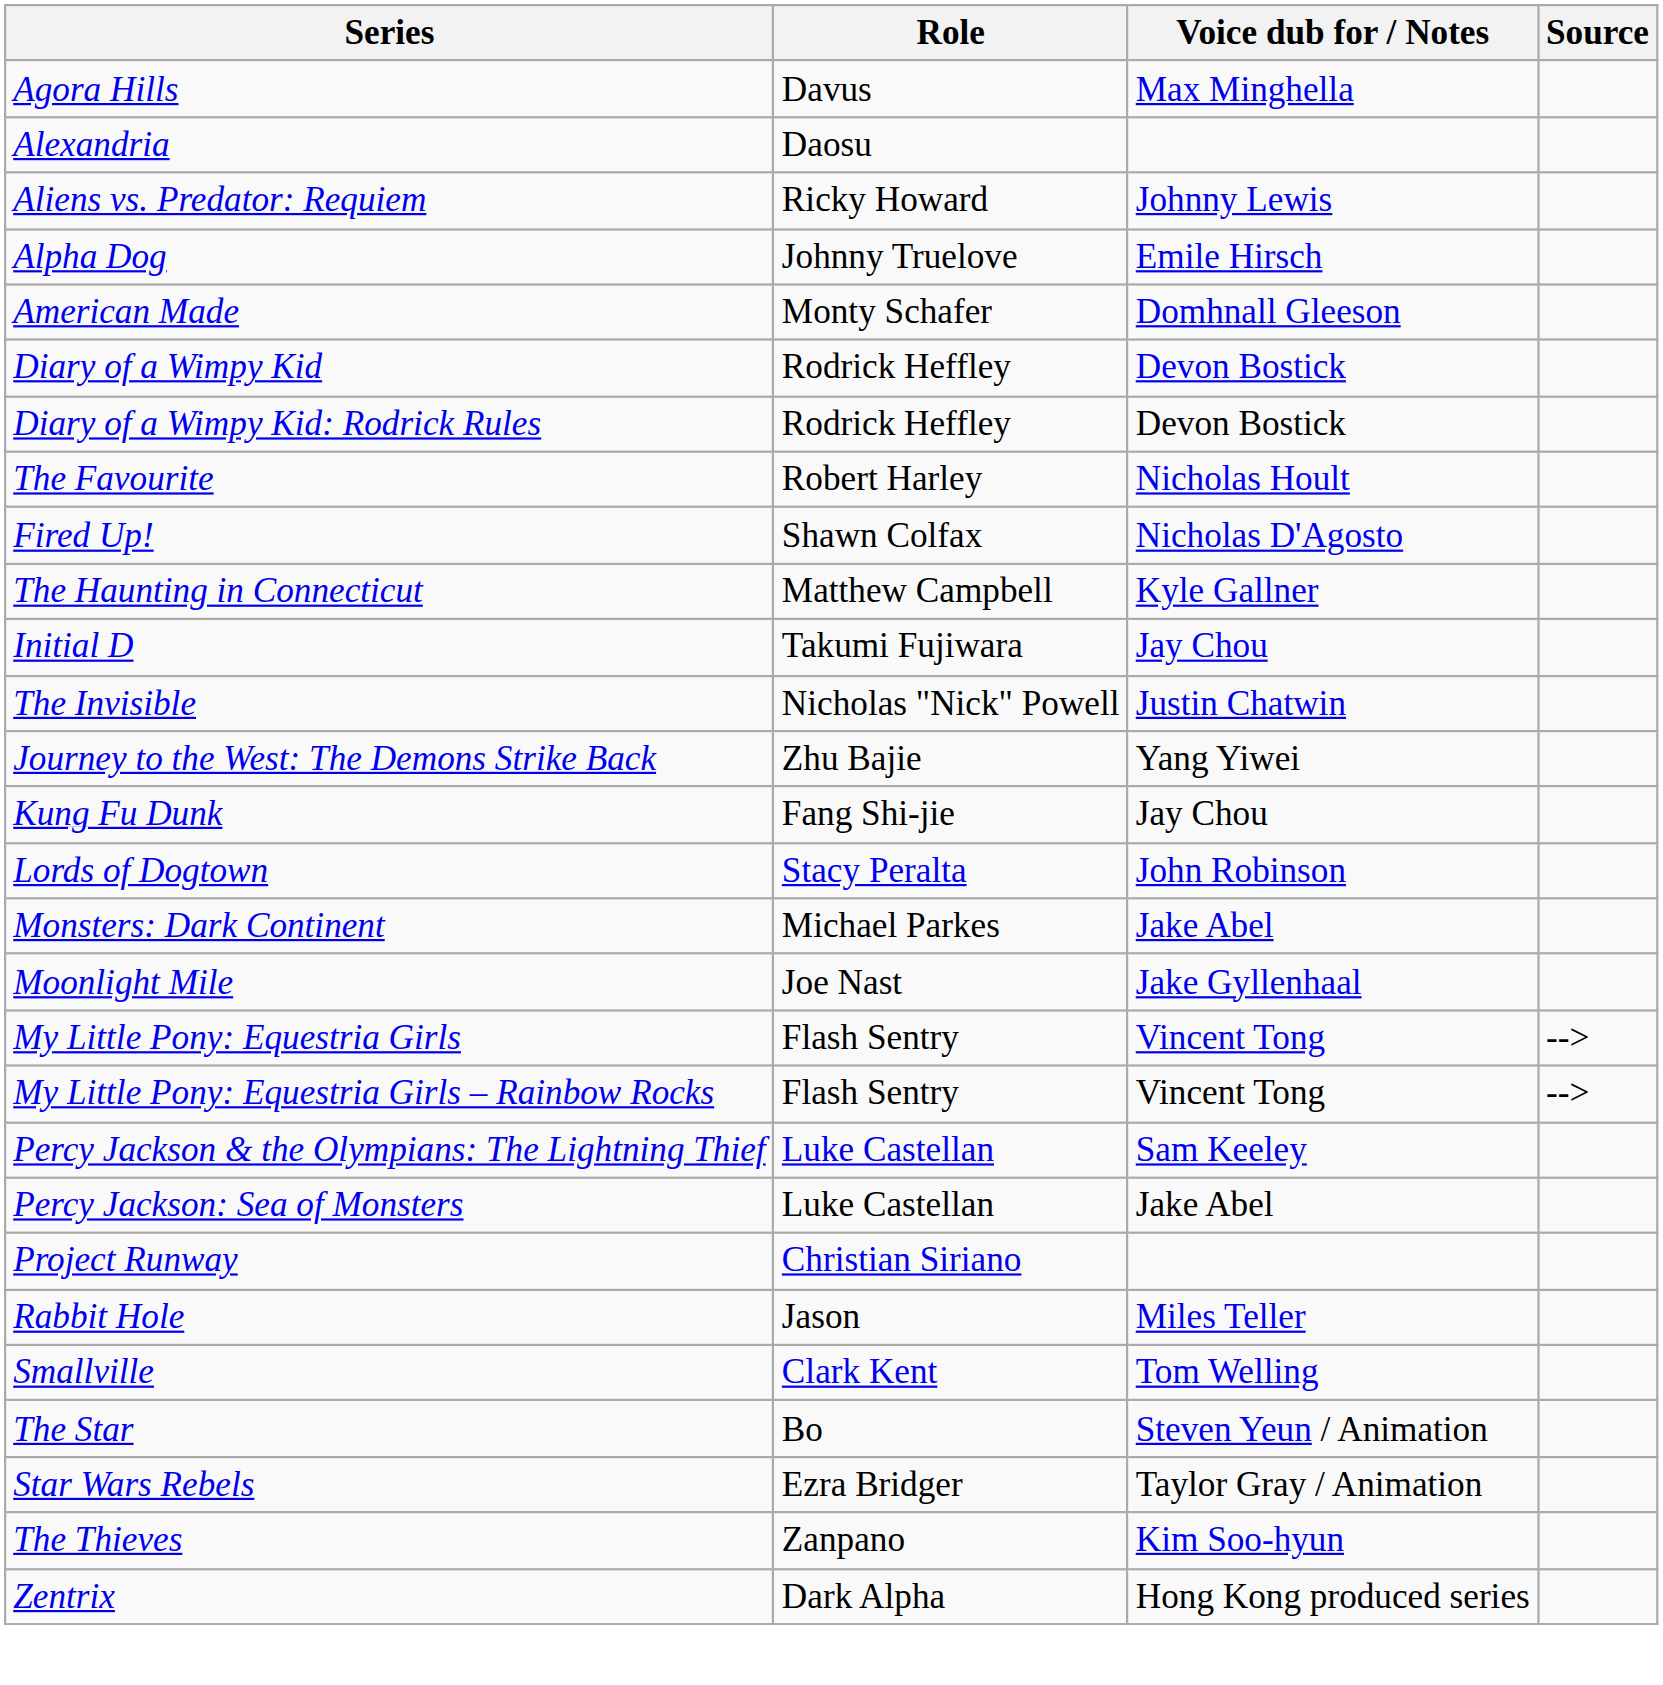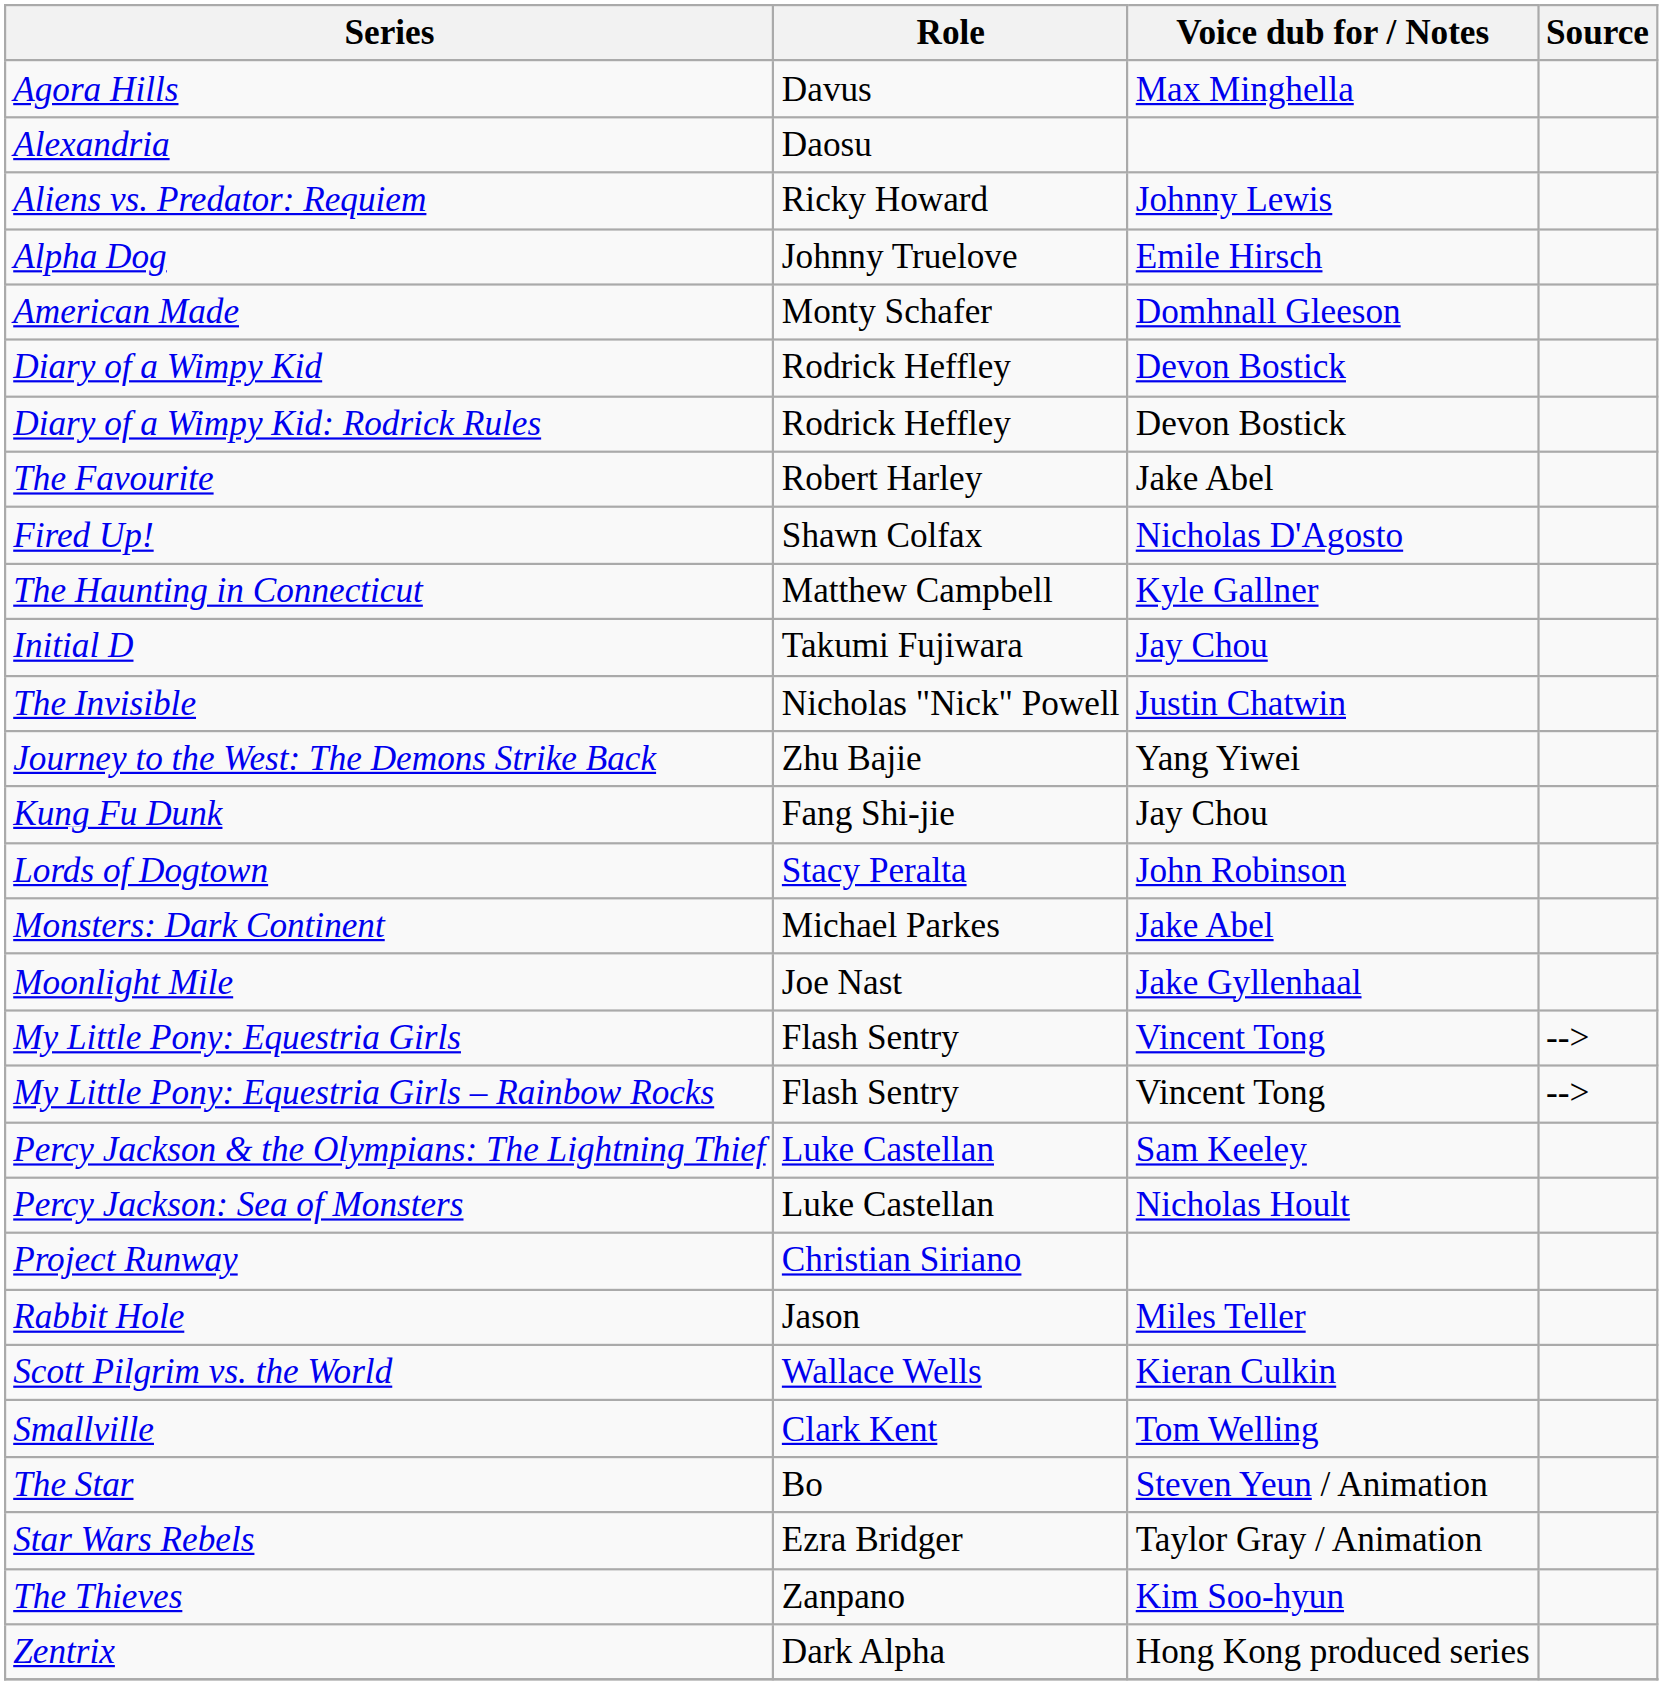 <table class="wikitable sortable plainrowheaders">
 <tr>
 <th>Series</th>
 <th>Role</th>
 <th>Voice dub for / Notes</th>
 <th class="unsortable">Source</th>
 </tr>
 <tr>
 <td><em><a href='#'>Agora Hills</a></em></td>
 <td>Davus</td>
 <td><a href='#'>Max Minghella</a></td>
 <td></td>
 </tr>
 <tr>
 <td><em><a href='#'>Alexandria</a></em></td>
 <td>Daosu</td>
 <td></td>
 <td></td>
 </tr>
 <tr>
 <td><em><a href='#'>Aliens vs. Predator: Requiem</a></em></td>
 <td>Ricky Howard</td>
 <td><a href='#'>Johnny Lewis</a></td>
 <td></td>
 </tr>
 <tr>
 <td><em><a href='#'>Alpha Dog</a></em></td>
 <td>Johnny Truelove</td>
 <td><a href='#'>Emile Hirsch</a></td>
 <td></td>
 </tr>
 <tr>
 <td><em><a href='#'>American Made</a></em></td>
 <td>Monty Schafer</td>
 <td><a href='#'>Domhnall Gleeson</a></td>
 <td></td>
 </tr>
 <tr>
 <td><em><a href='#'>Diary of a Wimpy Kid</a></em></td>
 <td>Rodrick Heffley</td>
 <td><a href='#'>Devon Bostick</a></td>
 <td></td>
 </tr>
 <tr>
 <td><em><a href='#'>Diary of a Wimpy Kid: Rodrick Rules</a></em></td>
 <td>Rodrick Heffley</td>
 <td>Devon Bostick</td>
 <td></td>
 </tr>
 <tr>
 <td><em><a href='#'>The Favourite</a></em></td>
 <td>Robert Harley</td>
-<td><a href='#'>Nicholas Hoult</a></td>
+<td>Jake Abel</td>
 <td></td>
 </tr>
 <tr>
 <td><em><a href='#'>Fired Up!</a></em></td>
 <td>Shawn Colfax</td>
 <td><a href='#'>Nicholas D'Agosto</a></td>
 <td></td>
 </tr>
 <tr>
 <td><em><a href='#'>The Haunting in Connecticut</a></em></td>
 <td>Matthew Campbell</td>
 <td><a href='#'>Kyle Gallner</a></td>
 <td></td>
 </tr>
 <tr>
 <td><em><a href='#'>Initial D</a></em></td>
 <td>Takumi Fujiwara</td>
 <td><a href='#'>Jay Chou</a></td>
 <td></td>
 </tr>
 <tr>
 <td><em><a href='#'>The Invisible</a></em></td>
 <td>Nicholas "Nick" Powell</td>
 <td><a href='#'>Justin Chatwin</a></td>
 <td></td>
 </tr>
 <tr>
 <td><em><a href='#'>Journey to the West: The Demons Strike Back</a></em></td>
 <td>Zhu Bajie</td>
 <td>Yang Yiwei</td>
 <td></td>
 </tr>
 <tr>
 <td><em><a href='#'>Kung Fu Dunk</a></em></td>
 <td>Fang Shi-jie</td>
 <td>Jay Chou</td>
 <td></td>
 </tr>
 <tr>
 <td><em><a href='#'>Lords of Dogtown</a></em></td>
 <td><a href='#'>Stacy Peralta</a></td>
 <td><a href='#'>John Robinson</a></td>
 <td></td>
 </tr>
 <tr>
 <td><em><a href='#'>Monsters: Dark Continent</a></em></td>
 <td>Michael Parkes</td>
 <td><a href='#'>Jake Abel</a></td>
 <td></td>
 </tr>
 <tr>
 <td><em><a href='#'>Moonlight Mile</a></em></td>
 <td>Joe Nast</td>
 <td><a href='#'>Jake Gyllenhaal</a></td>
 <td></td>
 </tr>
 <tr>
 <td><em><a href='#'>My Little Pony: Equestria Girls</a></em></td>
 <td>Flash Sentry</td>
 <td><a href='#'>Vincent Tong</a></td>
 <td>--></td>
 </tr>
 <tr>
 <td><em><a href='#'>My Little Pony: Equestria Girls – Rainbow Rocks</a></em></td>
 <td>Flash Sentry</td>
 <td>Vincent Tong</td>
 <td>--></td>
 </tr>
 <tr>
 <td><em><a href='#'>Percy Jackson & the Olympians: The Lightning Thief</a></em></td>
 <td><a href='#'>Luke Castellan</a></td>
 <td><a href='#'>Sam Keeley</a></td>
 <td></td>
 </tr>
 <tr>
 <td><em><a href='#'>Percy Jackson: Sea of Monsters</a></em></td>
 <td>Luke Castellan</td>
-<td>Jake Abel</td>
+<td><a href='#'>Nicholas Hoult</a></td>
 <td></td>
 </tr>
 <tr>
 <td><em><a href='#'>Project Runway</a></em></td>
 <td><a href='#'>Christian Siriano</a></td>
 <td></td>
 <td></td>
 </tr>
 <tr>
 <td><em><a href='#'>Rabbit Hole</a></em></td>
 <td>Jason</td>
 <td><a href='#'>Miles Teller</a></td>
+<td></td>
+</tr>
+<tr>
+<td><em><a href='#'>Scott Pilgrim vs. the World</a></em></td>
+<td><a href='#'>Wallace Wells</a></td>
+<td><a href='#'>Kieran Culkin</a></td>
 <td></td>
 </tr>
 <tr>
 <td><em><a href='#'>Smallville</a></em></td>
 <td><a href='#'>Clark Kent</a></td>
 <td><a href='#'>Tom Welling</a></td>
 <td></td>
 </tr>
 <tr>
 <td><em><a href='#'>The Star</a></em></td>
 <td>Bo</td>
 <td><a href='#'>Steven Yeun</a> / Animation</td>
 <td></td>
 </tr>
 <tr>
 <td><em><a href='#'>Star Wars Rebels</a></em></td>
 <td>Ezra Bridger</td>
 <td>Taylor Gray / Animation</td>
 <td></td>
 </tr>
 <tr>
 <td><em><a href='#'>The Thieves</a></em></td>
 <td>Zanpano</td>
 <td><a href='#'>Kim Soo-hyun</a></td>
 <td></td>
 </tr>
 <tr>
 <td><em><a href='#'>Zentrix</a></em></td>
 <td>Dark Alpha</td>
 <td>Hong Kong produced series</td>
 <td></td>
 </tr>
 <tr>
 </tr>
 </table>
